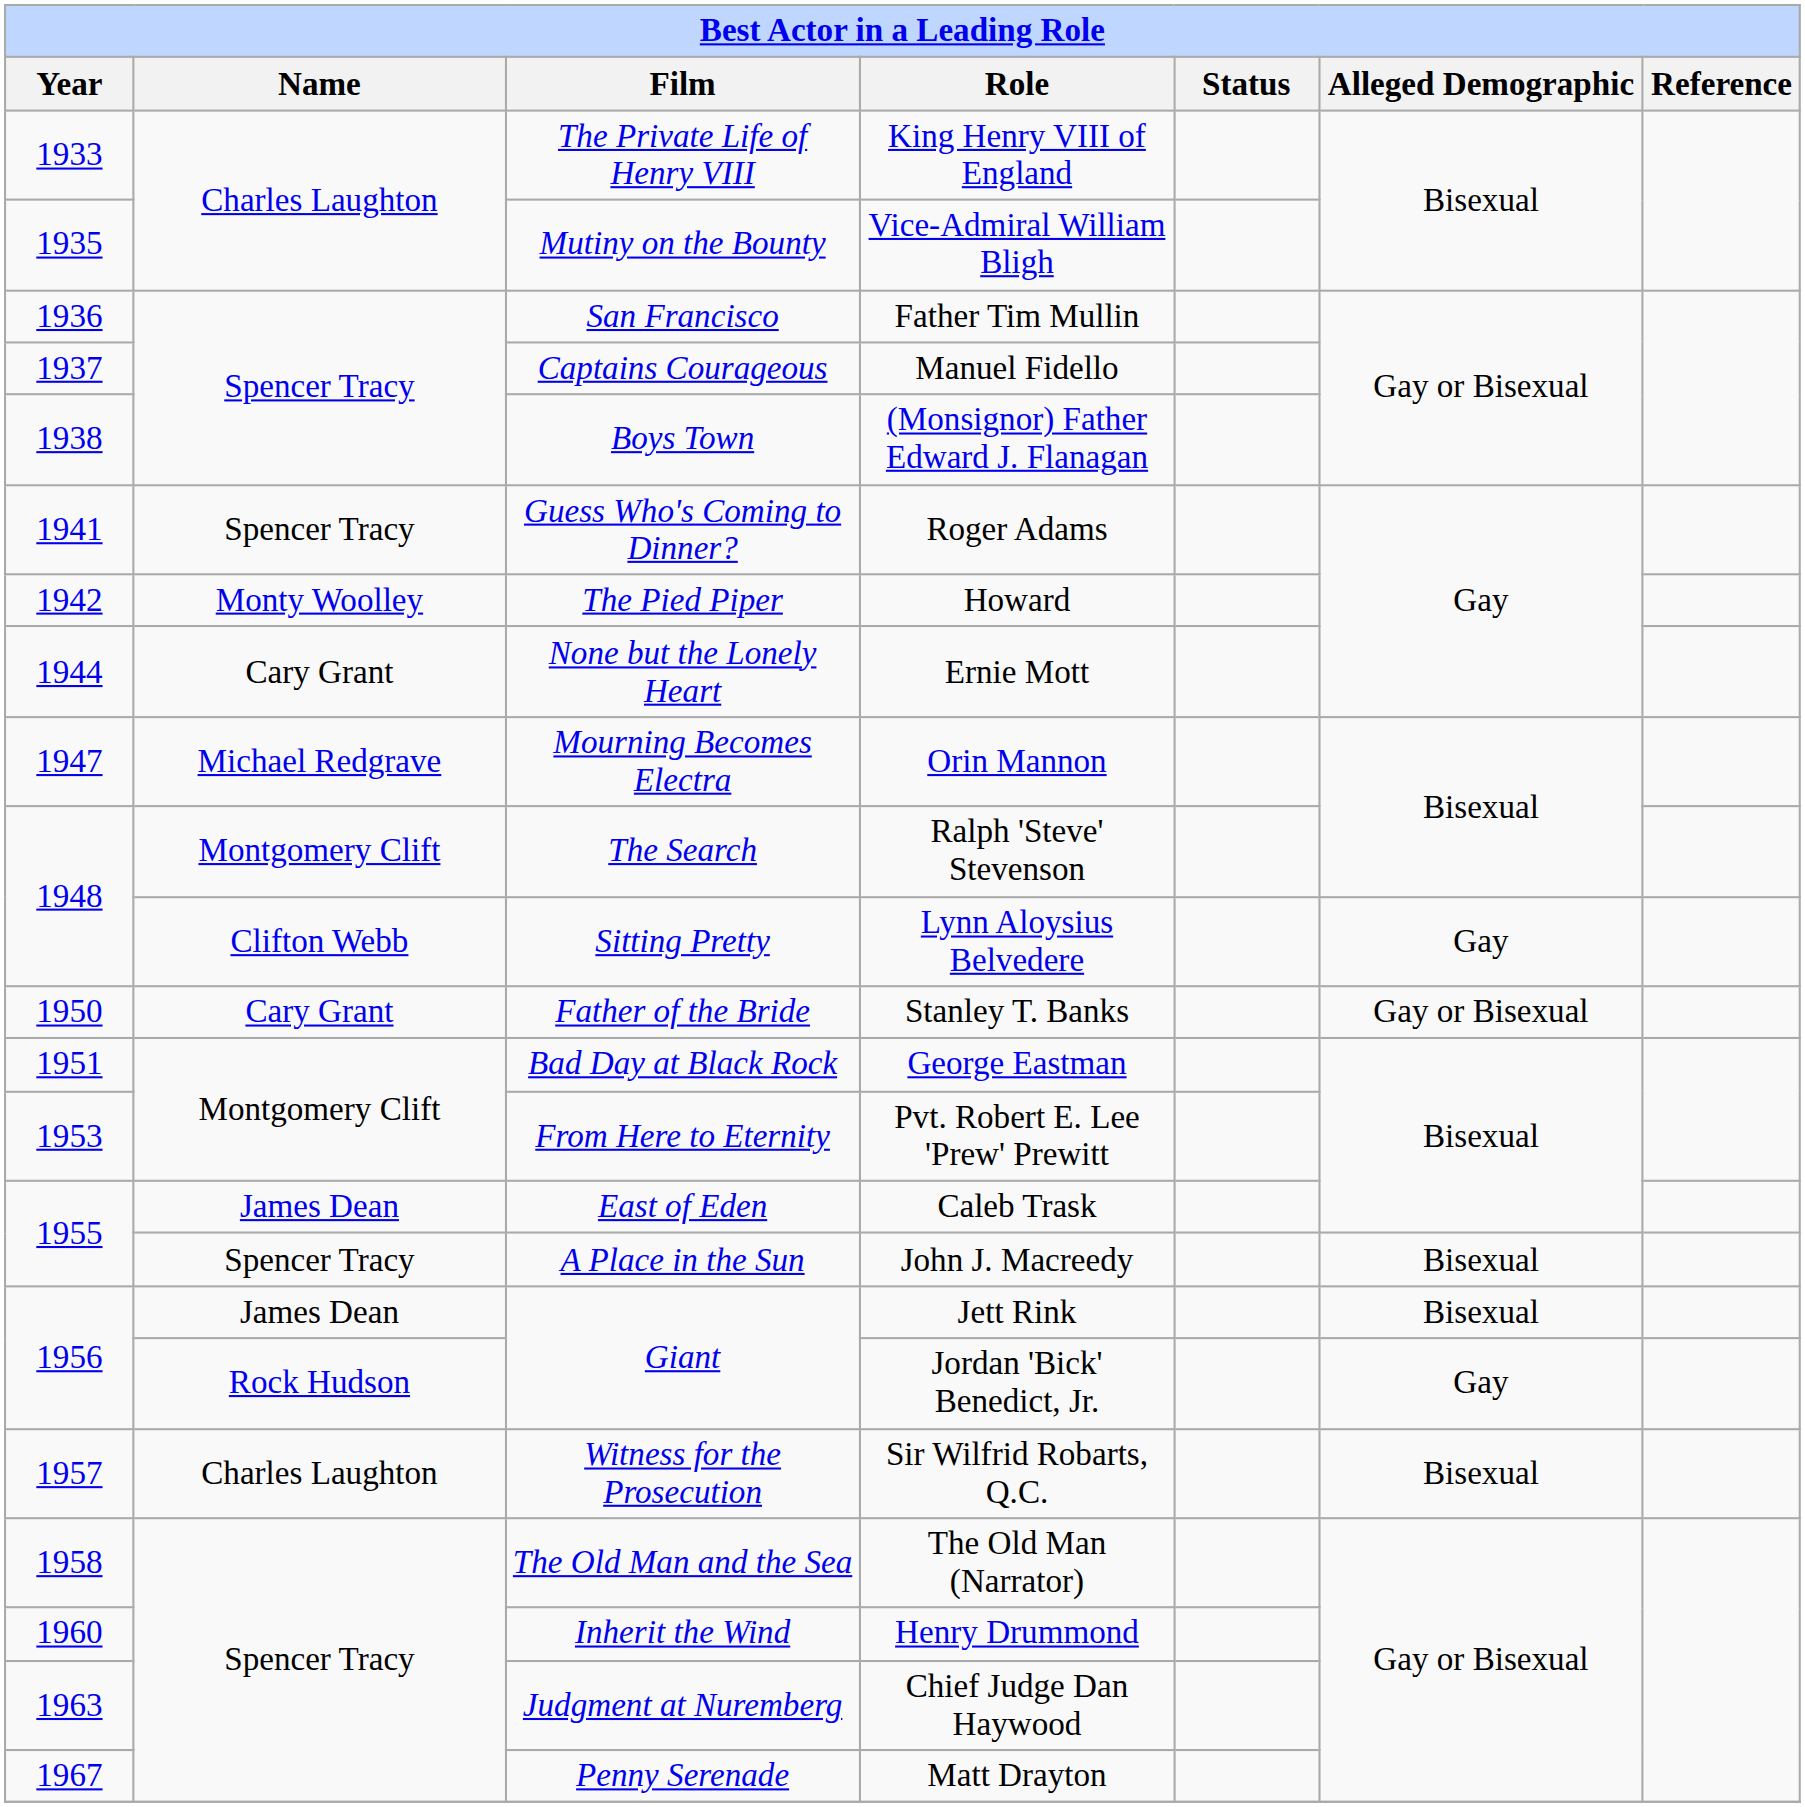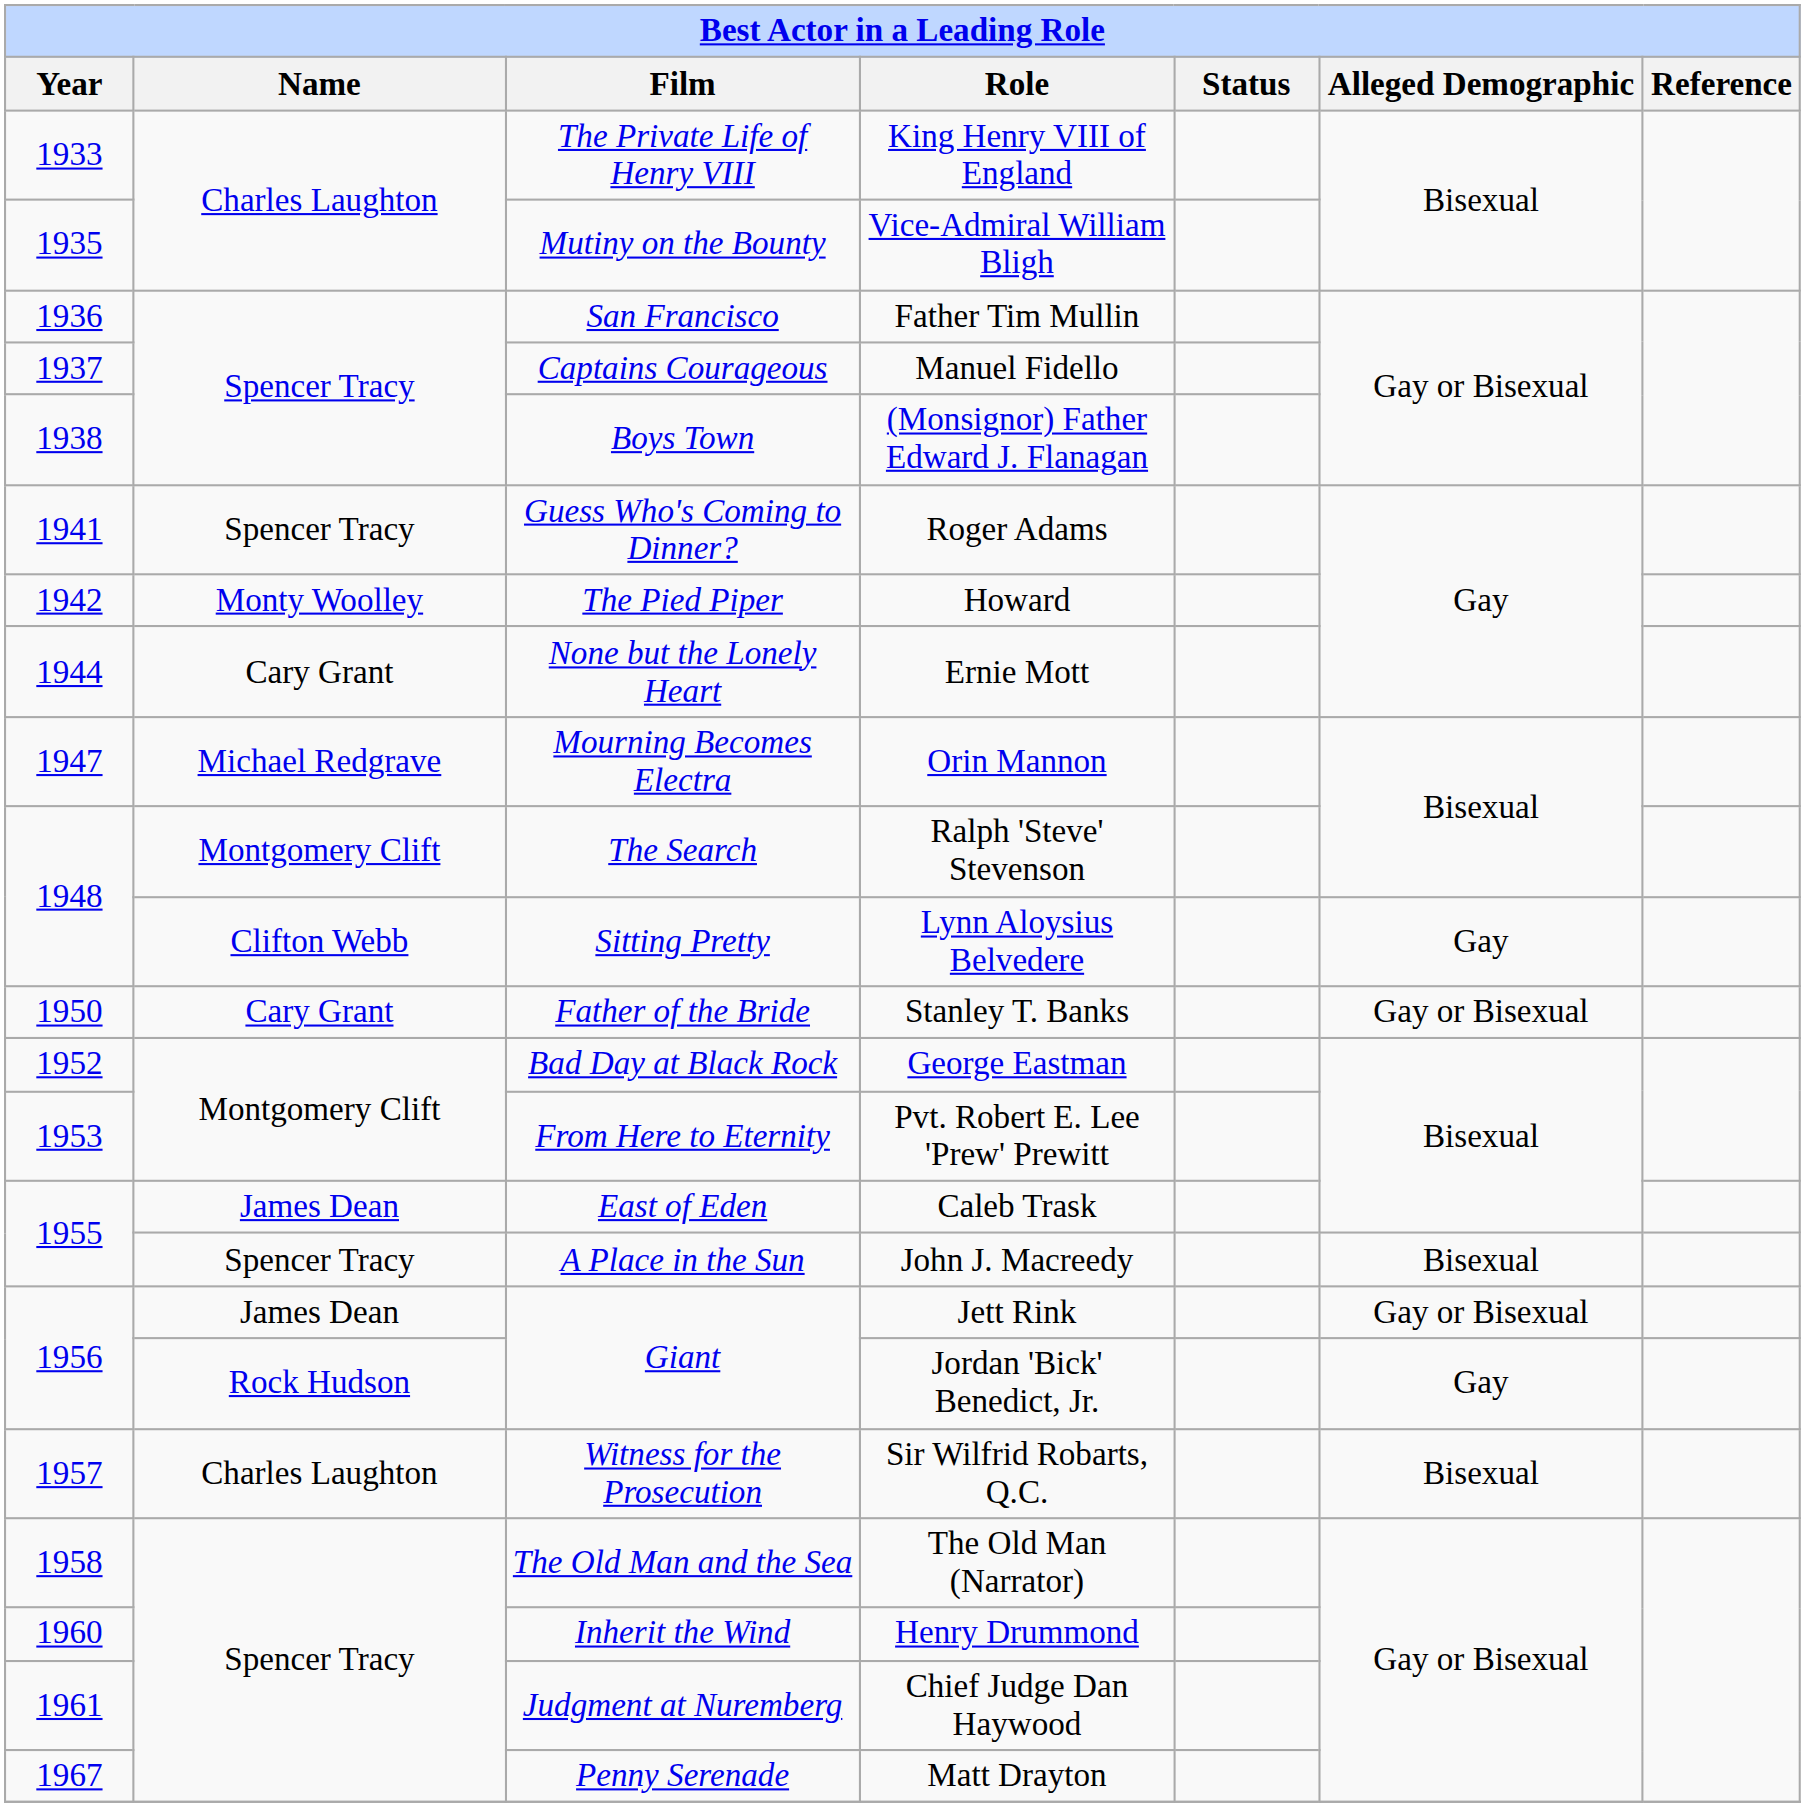 <table class="wikitable" style="text-align: center">
 <tr style="background:#bfd7ff;">
 <td colspan="7" style="text-align:center;"><strong><a href='#'>Best Actor in a Leading Role</a></strong></td>
 </tr>
 <tr style="background:#ebft5ff;">
 <th style="width:075px;">Year</th>
 <th style="width:250px;">Name</th>
 <th style="width:240px;">Film</th>
 <th style="width:200px;">Role</th>
 <th style="width:080px;">Status</th>
 <th style="width:200px;">Alleged Demographic</th>
 <th style="width:50px;">Reference</th>
 </tr>
 <tr>
 <td><a href='#'>1933</a></td>
 <td rowspan="2"><a href='#'>Charles Laughton</a></td>
 <td><em><a href='#'>The Private Life of Henry VIII</a></em></td>
 <td><a href='#'>King Henry VIII of England</a></td>
 <td></td>
 <td rowspan="2">Bisexual</td>
 <td rowspan="2"></td>
 </tr>
 <tr>
 <td><a href='#'>1935</a></td>
 <td><em><a href='#'>Mutiny on the Bounty</a></em></td>
 <td><a href='#'>Vice-Admiral William Bligh</a></td>
 <td></td>
 </tr>
 <tr>
 <td><a href='#'>1936</a></td>
 <td rowspan="3"><a href='#'>Spencer Tracy</a></td>
 <td><em><a href='#'>San Francisco</a></em></td>
 <td>Father Tim Mullin</td>
 <td></td>
 <td rowspan="3">Gay or Bisexual</td>
 <td rowspan="3"></td>
 </tr>
 <tr>
 <td><a href='#'>1937</a></td>
 <td><em><a href='#'>Captains Courageous</a></em></td>
 <td>Manuel Fidello</td>
 <td></td>
 </tr>
 <tr>
 <td><a href='#'>1938</a></td>
 <td><em><a href='#'>Boys Town</a></em></td>
 <td><a href='#'>(Monsignor) Father Edward J. Flanagan</a></td>
 <td></td>
 </tr>
 <tr>
 <td><a href='#'>1941</a></td>
 <td>Spencer Tracy</td>
 <td><em><a href='#'>Guess Who's Coming to Dinner?</a></em></td>
 <td>Roger Adams</td>
 <td></td>
 <td rowspan="3">Gay</td>
 <td></td>
 </tr>
 <tr>
 <td><a href='#'>1942</a></td>
 <td><a href='#'>Monty Woolley</a></td>
 <td><em><a href='#'>The Pied Piper</a></em></td>
 <td>Howard</td>
 <td></td>
 <td></td>
 </tr>
 <tr>
 <td><a href='#'>1944</a></td>
 <td>Cary Grant</td>
 <td><em><a href='#'>None but the Lonely Heart</a></em></td>
 <td>Ernie Mott</td>
 <td></td>
 <td></td>
 </tr>
 <tr>
 <td><a href='#'>1947</a></td>
 <td><a href='#'>Michael Redgrave</a></td>
 <td><em><a href='#'>Mourning Becomes Electra</a></em></td>
 <td><a href='#'>Orin Mannon</a></td>
 <td></td>
 <td rowspan="2">Bisexual</td>
 <td></td>
 </tr>
 <tr>
 <td rowspan="2"><a href='#'>1948</a></td>
 <td><a href='#'>Montgomery Clift</a></td>
 <td><em><a href='#'>The Search</a></em></td>
 <td>Ralph 'Steve' Stevenson</td>
 <td></td>
 <td></td>
 </tr>
 <tr>
 <td><a href='#'>Clifton Webb</a></td>
 <td><em><a href='#'>Sitting Pretty</a></em></td>
 <td><a href='#'>Lynn Aloysius Belvedere</a></td>
 <td></td>
 <td>Gay</td>
 <td></td>
 </tr>
 <tr>
 <td><a href='#'>1950</a></td>
 <td><a href='#'>Cary Grant</a></td>
 <td><em><a href='#'>Father of the Bride</a></em></td>
 <td>Stanley T. Banks</td>
 <td></td>
 <td>Gay or Bisexual</td>
 <td></td>
 </tr>
 <tr>
-<td><a href='#'>1951</a></td>
+<td><a href='#'>1952</a></td>
 <td rowspan="2">Montgomery Clift</td>
 <td><em><a href='#'>Bad Day at Black Rock</a></em></td>
 <td><a href='#'>George Eastman</a></td>
 <td></td>
 <td rowspan="3">Bisexual</td>
 <td rowspan="2"></td>
 </tr>
 <tr>
 <td><a href='#'>1953</a></td>
 <td><em><a href='#'>From Here to Eternity</a></em></td>
 <td>Pvt. Robert E. Lee 'Prew' Prewitt</td>
 <td></td>
 </tr>
 <tr>
 <td rowspan="2"><a href='#'>1955</a></td>
 <td><a href='#'>James Dean</a></td>
 <td><em><a href='#'>East of Eden</a></em></td>
 <td>Caleb Trask</td>
 <td></td>
 <td></td>
 </tr>
 <tr>
 <td>Spencer Tracy</td>
 <td><em><a href='#'>A Place in the Sun</a></em></td>
 <td>John J. Macreedy</td>
 <td></td>
 <td>Bisexual</td>
 <td></td>
 </tr>
 <tr>
 <td rowspan="2"><a href='#'>1956</a></td>
 <td>James Dean</td>
 <td rowspan="2"><em><a href='#'>Giant</a></em></td>
 <td>Jett Rink</td>
 <td></td>
-<td>Bisexual</td>
+<td>Gay or Bisexual</td>
 <td></td>
 </tr>
 <tr>
 <td><a href='#'>Rock Hudson</a></td>
 <td>Jordan 'Bick' Benedict, Jr.</td>
 <td></td>
 <td>Gay</td>
 <td></td>
 </tr>
 <tr>
 <td><a href='#'>1957</a></td>
 <td>Charles Laughton</td>
 <td><em><a href='#'>Witness for the Prosecution</a></em></td>
 <td>Sir Wilfrid Robarts, Q.C.</td>
 <td></td>
 <td>Bisexual</td>
 <td></td>
 </tr>
 <tr>
 <td><a href='#'>1958</a></td>
 <td rowspan="4">Spencer Tracy</td>
 <td><em><a href='#'>The Old Man and the Sea</a></em></td>
 <td>The Old Man (Narrator)</td>
 <td></td>
 <td rowspan="4">Gay or Bisexual</td>
 <td rowspan="4"></td>
 </tr>
 <tr>
 <td><a href='#'>1960</a></td>
 <td><em><a href='#'>Inherit the Wind</a></em></td>
 <td><a href='#'>Henry Drummond</a></td>
 <td></td>
 </tr>
 <tr>
-<td><a href='#'>1963</a></td>
+<td><a href='#'>1961</a></td>
 <td><em><a href='#'>Judgment at Nuremberg</a></em></td>
 <td>Chief Judge Dan Haywood</td>
 <td></td>
 </tr>
 <tr>
 <td><a href='#'>1967</a></td>
 <td><em><a href='#'>Penny Serenade</a></em></td>
 <td>Matt Drayton</td>
 <td></td>
 </tr>
 <tr>
 </tr>
 </table>
